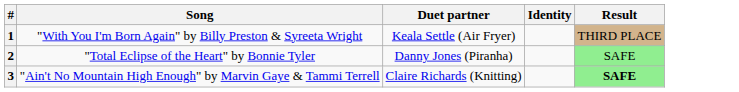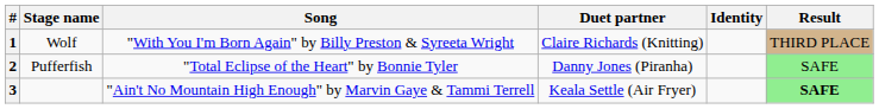 <table class="wikitable plainrowheaders" style="text-align: center;">
 <tr>
 <th>#</th>
+<th>Stage name</th>
 <th>Song</th>
 <th>Duet partner</th>
 <th>Identity</th>
 <th>Result</th>
 </tr>
 <tr>
 <th>1</th>
+<td>Wolf</td>
 <td>"<a href='#'>With You I'm Born Again</a>" by <a href='#'>Billy Preston</a> & <a href='#'>Syreeta Wright</a></td>
-<td><a href='#'>Keala Settle</a> (Air Fryer)</td>
+<td><a href='#'>Claire Richards</a> (Knitting)</td>
 <td></td>
 <td bgcolor=tan>THIRD PLACE</td>
 </tr>
 <tr>
 <th>2</th>
+<td>Pufferfish</td>
 <td>"<a href='#'>Total Eclipse of the Heart</a>" by <a href='#'>Bonnie Tyler</a></td>
 <td><a href='#'>Danny Jones</a> (Piranha)</td>
 <td></td>
 <td bgcolor="lightgreen">SAFE</td>
 </tr>
 <tr>
 <th>3</th>
+<td></td>
 <td>"<a href='#'>Ain't No Mountain High Enough</a>" by <a href='#'>Marvin Gaye</a> & <a href='#'>Tammi Terrell</a></td>
-<td><a href='#'>Claire Richards</a> (Knitting)</td>
+<td><a href='#'>Keala Settle</a> (Air Fryer)</td>
 <td></td>
 <td bgcolor="lightgreen"><strong>SAFE</strong></td>
 </tr>
 </table>
